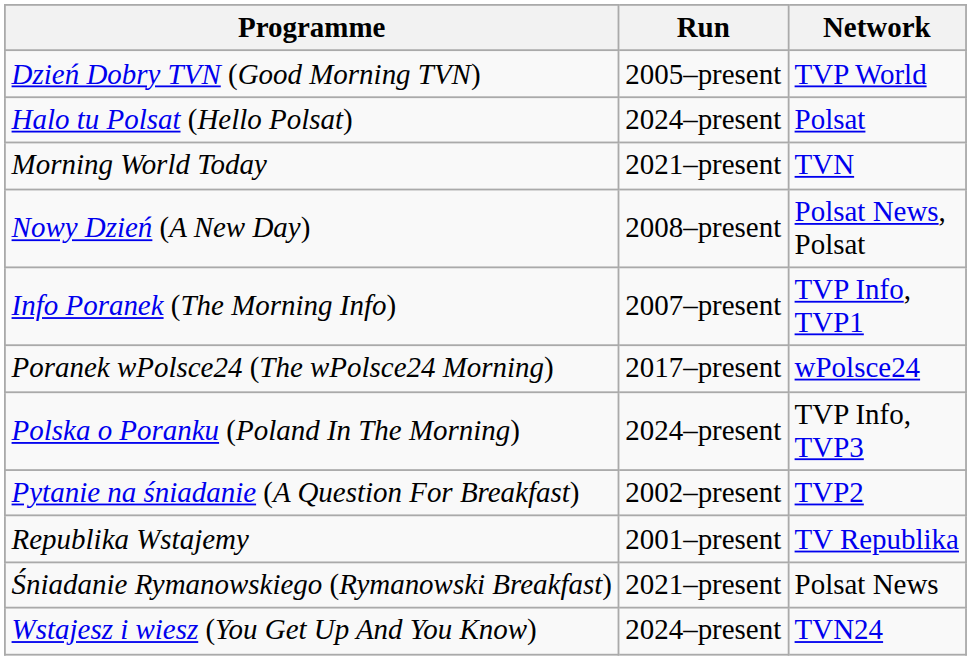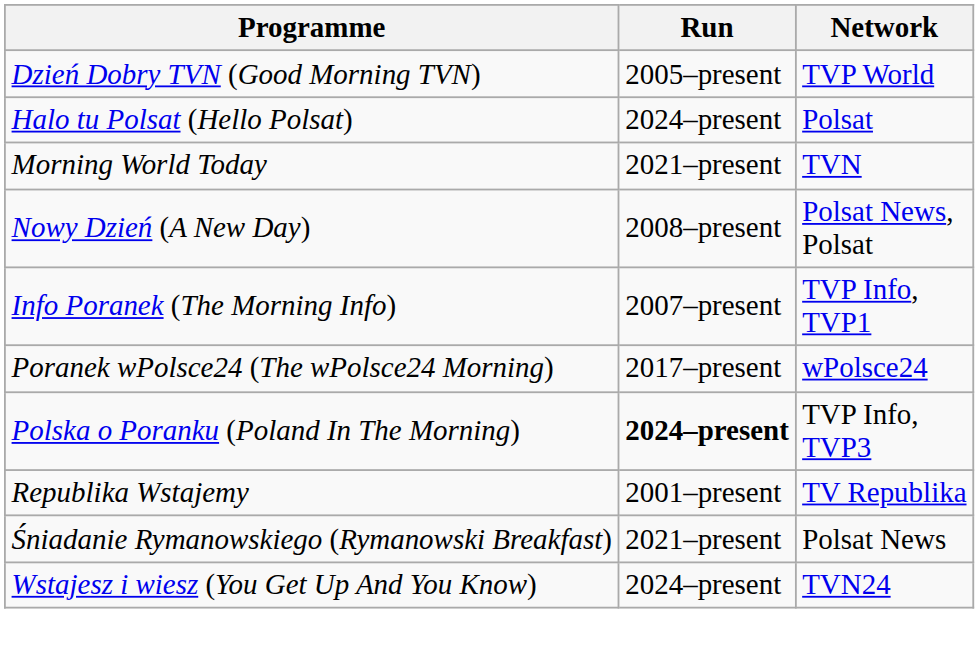 <table class="wikitable">
 <tr>
 <th>Programme</th>
 <th>Run</th>
 <th>Network</th>
 </tr>
 <tr>
 <td><em><a href='#'>Dzień Dobry TVN</a></em> (<em>Good Morning TVN</em>)</td>
 <td>2005–present</td>
 <td><a href='#'>TVP World</a></td>
 </tr>
 <tr>
 <td><em><a href='#'>Halo tu Polsat</a></em> (<em>Hello Polsat</em>)</td>
 <td>2024–present</td>
 <td><a href='#'>Polsat</a></td>
 </tr>
 <tr>
 <td><em>Morning World Today</em></td>
 <td>2021–present</td>
 <td><a href='#'>TVN</a></td>
 </tr>
 <tr>
 <td><em><a href='#'>Nowy Dzień</a></em> (<em>A New Day</em>)</td>
 <td>2008–present</td>
 <td><a href='#'>Polsat News</a>, <br> Polsat</td>
 </tr>
 <tr>
 <td><em><a href='#'>Info Poranek</a></em> (<em>The Morning Info</em>)</td>
 <td>2007–present</td>
 <td><a href='#'>TVP Info</a>, <br> <a href='#'>TVP1</a></td>
 </tr>
 <tr>
 <td><em>Poranek wPolsce24</em> (<em>The wPolsce24 Morning</em>)</td>
 <td>2017–present</td>
 <td><a href='#'>wPolsce24</a></td>
 </tr>
 <tr>
 <td><em><a href='#'>Polska o Poranku</a></em>  (<em>Poland In The Morning</em>)</td>
-<td>2024–present</td>
+<td><strong>2024–present</strong></td>
 <td>TVP Info, <br> <a href='#'>TVP3</a></td>
-</tr>
-<tr>
-<td><em><a href='#'>Pytanie na śniadanie</a></em> (<em>A Question For Breakfast</em>)</td>
-<td>2002–present</td>
-<td><a href='#'>TVP2</a></td>
 </tr>
 <tr>
 <td><em>Republika Wstajemy</em></td>
 <td>2001–present</td>
 <td><a href='#'>TV Republika</a></td>
 </tr>
 <tr>
 <td><em>Śniadanie Rymanowskiego</em> (<em>Rymanowski Breakfast</em>)</td>
 <td>2021–present</td>
 <td>Polsat News</td>
 </tr>
 <tr>
 <td><em><a href='#'>Wstajesz i wiesz</a></em> (<em>You Get Up And You Know</em>)</td>
 <td>2024–present</td>
 <td><a href='#'>TVN24</a></td>
 </tr>
 </table>
